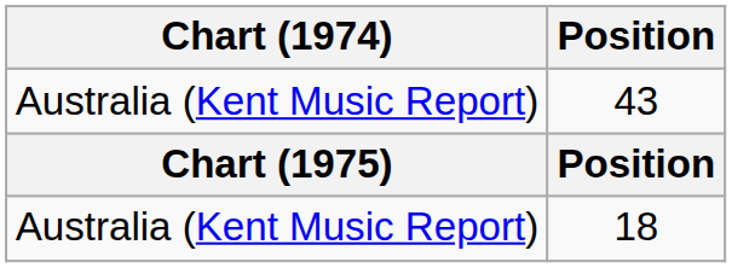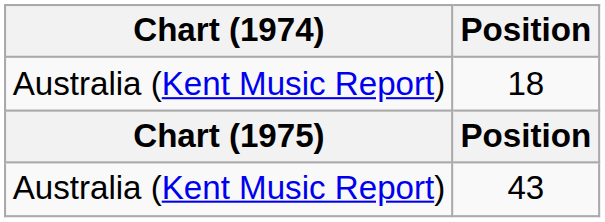 <table class="wikitable">
 <tr>
 <th>Chart (1974)</th>
 <th>Position</th>
 </tr>
 <tr>
 <td>Australia (<a href='#'>Kent Music Report</a>)</td>
-<td align="center">43</td>
+<td align="center">18</td>
 </tr>
 <tr>
 <th>Chart (1975)</th>
 <th>Position</th>
 </tr>
 <tr>
 <td>Australia (<a href='#'>Kent Music Report</a>)</td>
-<td align="center">18</td>
+<td align="center">43</td>
 </tr>
 </table>
